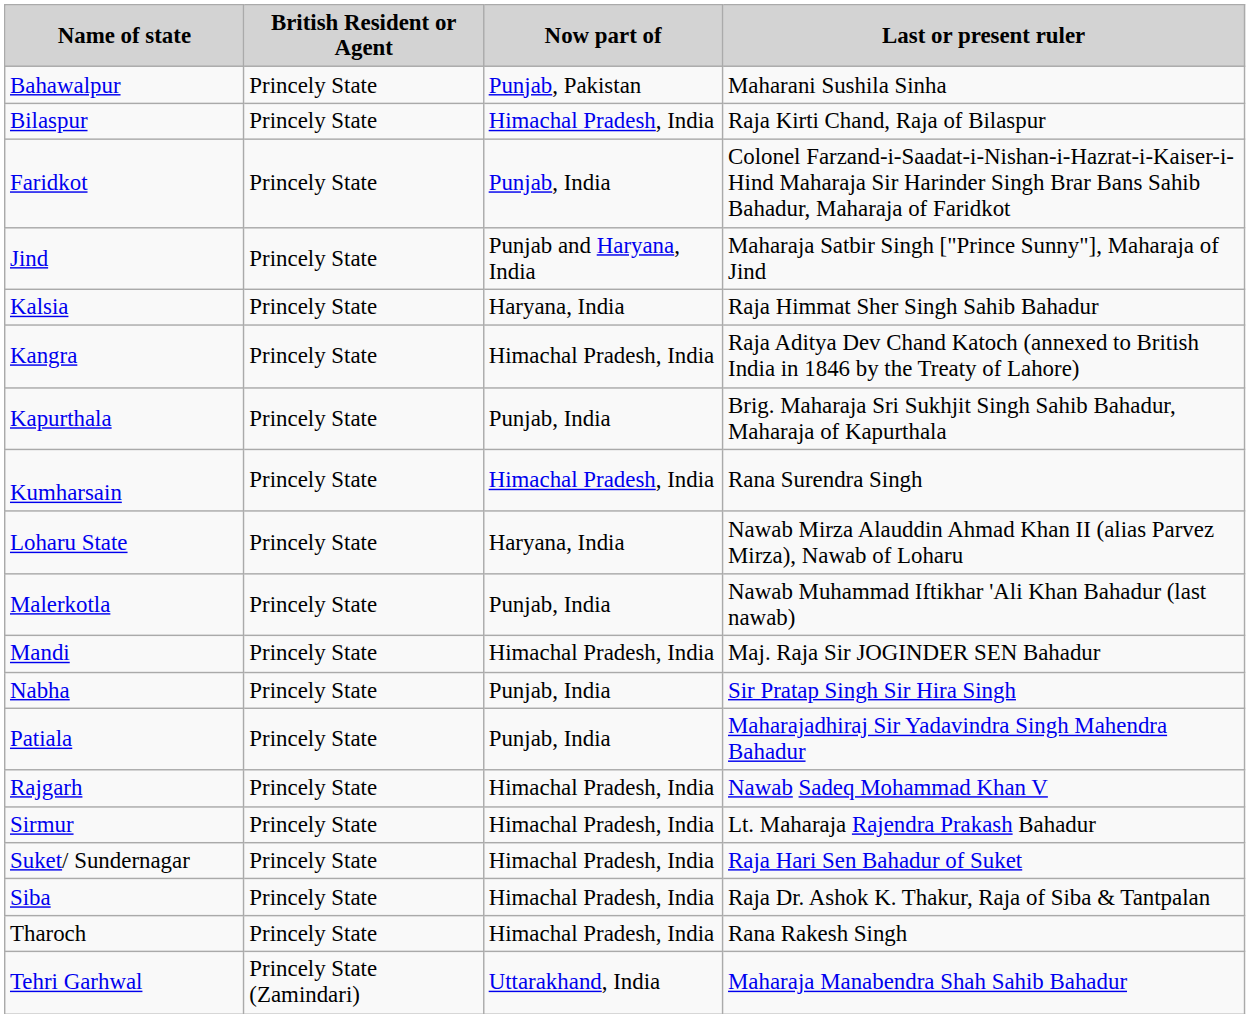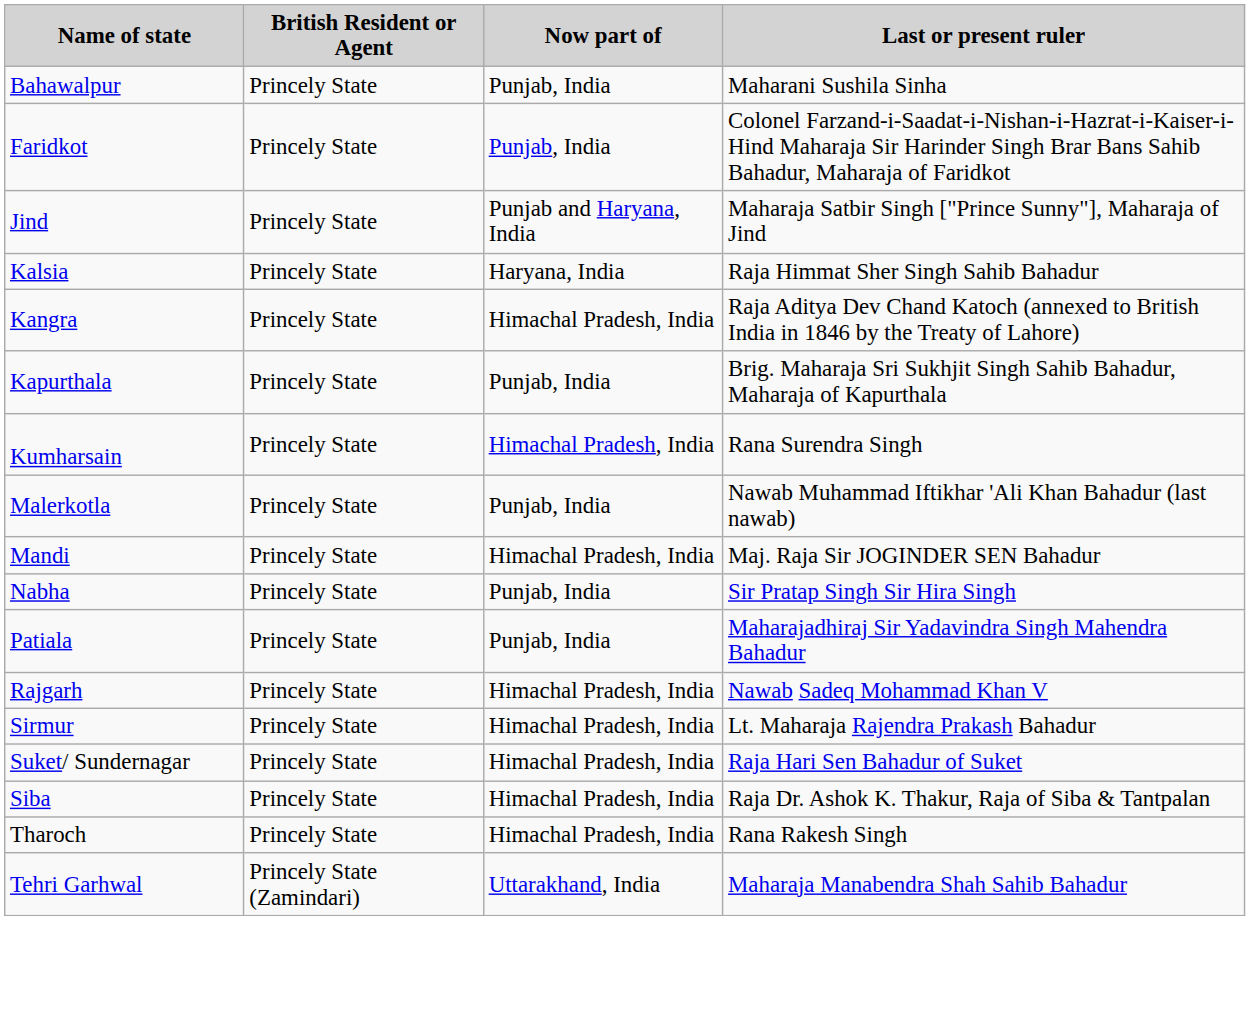 <table class="wikitable">
 <tr>
 <th style="width: 160px; background-color: lightgrey;">Name of state</th>
 <th style="width: 160px; background-color: lightgrey;">British Resident or Agent</th>
 <th style="width: 160px; background-color: lightgrey;">Now part of</th>
 <th style="background-color: lightgrey;">Last or present ruler</th>
 </tr>
 <tr>
 <td> <a href='#'>Bahawalpur</a></td>
 <td>Princely State</td>
-<td><a href='#'>Punjab</a>, Pakistan</td>
+<td>Punjab, India</td>
 <td>Maharani Sushila Sinha</td>
-</tr>
-<tr>
-<td> <a href='#'>Bilaspur</a></td>
-<td>Princely State</td>
-<td><a href='#'>Himachal Pradesh</a>, India</td>
-<td>Raja Kirti Chand, Raja of Bilaspur</td>
 </tr>
 <tr>
 <td> <a href='#'>Faridkot</a></td>
 <td>Princely State</td>
 <td><a href='#'>Punjab</a>, India</td>
 <td>Colonel Farzand-i-Saadat-i-Nishan-i-Hazrat-i-Kaiser-i-Hind Maharaja Sir Harinder Singh Brar Bans Sahib Bahadur, Maharaja of Faridkot</td>
 </tr>
 <tr shanag pirthawar>
 <td> <a href='#'>Jind</a></td>
 <td>Princely State</td>
 <td>Punjab and <a href='#'>Haryana</a>, India</td>
 <td>Maharaja Satbir Singh ["Prince Sunny"], Maharaja of Jind</td>
 </tr>
 <tr>
 <td> <a href='#'>Kalsia</a></td>
 <td>Princely State</td>
 <td>Haryana, India</td>
 <td>Raja Himmat Sher Singh Sahib Bahadur</td>
 </tr>
 <tr>
 <td> <a href='#'>Kangra</a></td>
 <td>Princely State</td>
 <td>Himachal Pradesh, India</td>
 <td>Raja Aditya Dev Chand Katoch (annexed to British India in 1846 by the Treaty of Lahore)</td>
 </tr>
 <tr>
 <td> <a href='#'>Kapurthala</a></td>
 <td>Princely State</td>
 <td>Punjab, India</td>
 <td>Brig. Maharaja Sri Sukhjit Singh Sahib Bahadur, Maharaja of Kapurthala</td>
 </tr>
 <tr>
 <td><br><a href='#'>Kumharsain</a></td>
 <td>Princely State</td>
 <td><a href='#'>Himachal Pradesh</a>, India</td>
 <td>Rana Surendra Singh</td>
-</tr>
-<tr>
-<td> <a href='#'>Loharu State</a></td>
-<td>Princely State</td>
-<td>Haryana, India</td>
-<td>Nawab Mirza Alauddin Ahmad Khan II (alias Parvez Mirza), Nawab of Loharu</td>
 </tr>
 <tr>
 <td> <a href='#'>Malerkotla</a></td>
 <td>Princely State</td>
 <td>Punjab, India</td>
 <td>Nawab Muhammad Iftikhar 'Ali Khan Bahadur (last nawab)</td>
 </tr>
 <tr>
 <td> <a href='#'>Mandi</a></td>
 <td>Princely State</td>
 <td>Himachal Pradesh, India</td>
 <td>Maj. Raja Sir JOGINDER SEN Bahadur</td>
 </tr>
 <tr>
 <td> <a href='#'>Nabha</a></td>
 <td>Princely State</td>
 <td>Punjab, India</td>
 <td><a href='#'>Sir Pratap Singh Sir Hira Singh</a></td>
 </tr>
 <tr>
 <td> <a href='#'>Patiala</a></td>
 <td>Princely State</td>
 <td>Punjab, India</td>
 <td><a href='#'>Maharajadhiraj Sir Yadavindra Singh Mahendra Bahadur</a></td>
 </tr>
 <tr>
 <td> <a href='#'>Rajgarh</a></td>
 <td>Princely State</td>
 <td>Himachal Pradesh, India</td>
 <td><a href='#'>Nawab</a> <a href='#'>Sadeq Mohammad Khan V</a></td>
 </tr>
 <tr>
 <td> <a href='#'>Sirmur</a></td>
 <td>Princely State</td>
 <td>Himachal Pradesh, India</td>
 <td>Lt. Maharaja <a href='#'>Rajendra Prakash</a> Bahadur</td>
 </tr>
 <tr>
 <td> <a href='#'>Suket</a>/ Sundernagar</td>
 <td>Princely State</td>
 <td>Himachal Pradesh, India</td>
 <td><a href='#'>Raja Hari Sen Bahadur of Suket</a></td>
 </tr>
 <tr>
 <td> <a href='#'>Siba</a></td>
 <td>Princely State</td>
 <td>Himachal Pradesh, India</td>
 <td>Raja Dr. Ashok K. Thakur, Raja of Siba & Tantpalan</td>
 </tr>
 <tr>
 <td>Tharoch</td>
 <td>Princely State</td>
 <td>Himachal Pradesh, India</td>
 <td>Rana Rakesh Singh</td>
 </tr>
 <tr>
 <td> <a href='#'>Tehri Garhwal</a></td>
 <td>Princely State (Zamindari)</td>
 <td><a href='#'>Uttarakhand</a>, India</td>
 <td><a href='#'>Maharaja Manabendra Shah Sahib Bahadur</a></td>
 </tr>
 </table>
